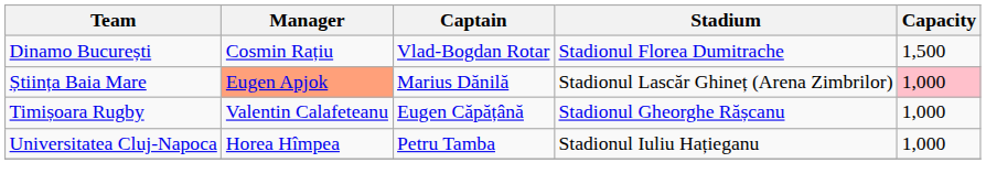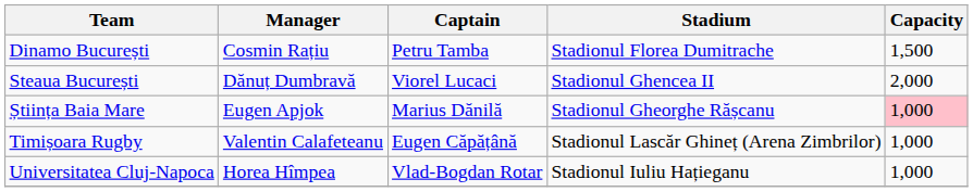 <table class="wikitable sortable">
 <tr>
 <th>Team</th>
 <th>Manager</th>
 <th>Captain</th>
 <th>Stadium</th>
 <th>Capacity</th>
 </tr>
 <tr>
 <td><a href='#'>Dinamo București</a></td>
 <td> <a href='#'>Cosmin Rațiu</a></td>
-<td> <a href='#'>Vlad-Bogdan Rotar</a></td>
+<td> <a href='#'>Petru Tamba</a></td>
 <td><a href='#'>Stadionul Florea Dumitrache</a></td>
 <td>1,500</td>
 </tr>
 <tr>
+<td><a href='#'>Steaua București</a></td>
+<td> <a href='#'>Dănuț Dumbravă</a></td>
+<td> <a href='#'>Viorel Lucaci</a></td>
+<td><a href='#'>Stadionul Ghencea II</a></td>
+<td>2,000</td>
+</tr>
+<tr>
 <td><a href='#'>Știința Baia Mare</a></td>
-<td style="background: lightsalmon;"> <a href='#'>Eugen Apjok</a></td>
+<td> <a href='#'>Eugen Apjok</a></td>
 <td> <a href='#'>Marius Dănilă</a></td>
-<td>Stadionul Lascăr Ghineț (Arena Zimbrilor)</td>
+<td><a href='#'>Stadionul Gheorghe Rășcanu</a></td>
 <td style="background: pink;">1,000</td>
 </tr>
 <tr>
 <td><a href='#'>Timișoara Rugby</a></td>
 <td> <a href='#'>Valentin Calafeteanu</a></td>
 <td> <a href='#'>Eugen Căpățână</a></td>
-<td><a href='#'>Stadionul Gheorghe Rășcanu</a></td>
+<td>Stadionul Lascăr Ghineț (Arena Zimbrilor)</td>
 <td>1,000</td>
 </tr>
 <tr>
 <td><a href='#'>Universitatea Cluj-Napoca</a></td>
 <td> <a href='#'>Horea Hîmpea</a></td>
-<td> <a href='#'>Petru Tamba</a></td>
+<td> <a href='#'>Vlad-Bogdan Rotar</a></td>
 <td>Stadionul Iuliu Hațieganu</td>
 <td>1,000</td>
 </tr>
 <tr>
 </tr>
 </table>
